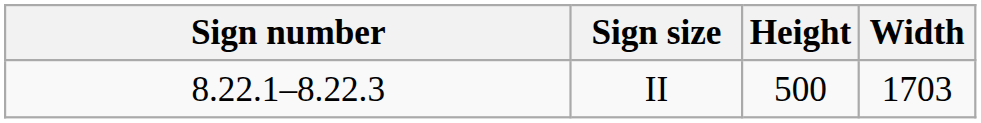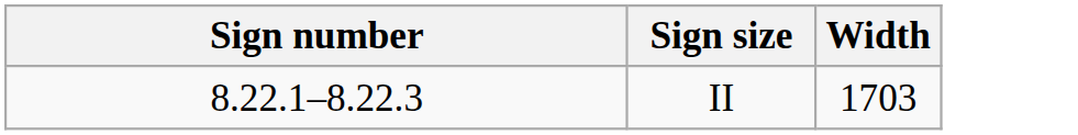 <table class="wikitable" style="text-align:center;">
 <tr>
 <th style="width:250px;">Sign number</th>
 <th style="width:70px;">Sign size</th>
-<th style="width:45px;">Height</th>
 <th style="width:45px;">Width</th>
 </tr>
 <tr>
 <td>8.22.1–8.22.3</td>
 <td>II</td>
-<td>500</td>
 <td>1703</td>
 </tr>
 </table>
